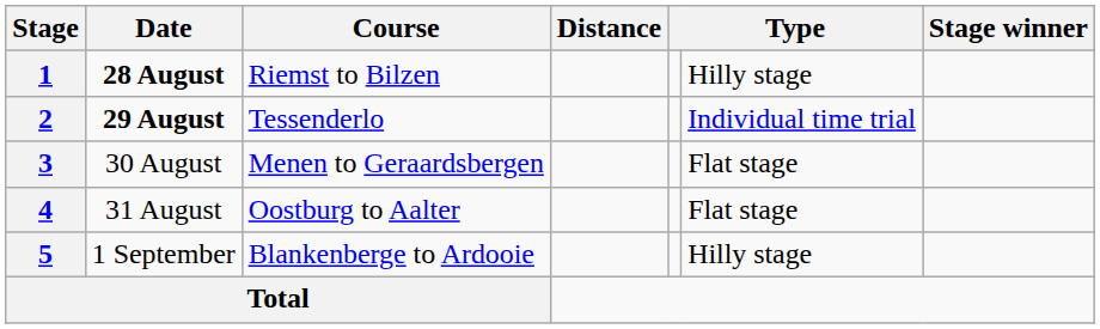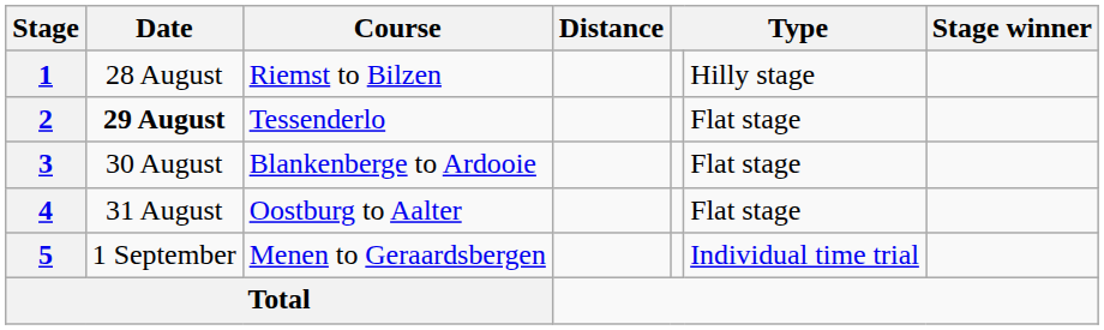 <table class="wikitable">
 <tr>
 <th scope="col">Stage</th>
 <th scope="col">Date</th>
 <th scope="col">Course</th>
 <th scope="col">Distance</th>
 <th scope="col" colspan="2">Type</th>
 <th scope="col">Stage winner</th>
 </tr>
 <tr>
 <th scope="row" style="text-align:center;"><a href='#'>1</a></th>
-<td style="text-align:center;"><strong>28 August</strong></td>
+<td style="text-align:center;">28 August</td>
 <td> <a href='#'>Riemst</a> to  <a href='#'>Bilzen</a></td>
 <td style="text-align:center;"></td>
 <td></td>
 <td>Hilly stage</td>
 <td></td>
 </tr>
 <tr>
 <th scope="row" style="text-align:center;"><a href='#'>2</a></th>
 <td style="text-align:center;"><strong>29 August</strong></td>
 <td> <a href='#'>Tessenderlo</a></td>
 <td style="text-align:center;"></td>
 <td></td>
-<td><a href='#'>Individual time trial</a></td>
+<td>Flat stage</td>
 <td></td>
 </tr>
 <tr>
 <th scope="row" style="text-align:center;"><a href='#'>3</a></th>
 <td style="text-align:center;">30 August</td>
-<td> <a href='#'>Menen</a> to  <a href='#'>Geraardsbergen</a></td>
+<td> <a href='#'>Blankenberge</a> to  <a href='#'>Ardooie</a></td>
 <td style="text-align:center;"></td>
 <td></td>
 <td>Flat stage</td>
 <td></td>
 </tr>
 <tr>
 <th scope="row" style="text-align:center;"><a href='#'>4</a></th>
 <td style="text-align:center;">31 August</td>
 <td> <a href='#'>Oostburg</a> to  <a href='#'>Aalter</a></td>
 <td style="text-align:center;"></td>
 <td></td>
 <td>Flat stage</td>
 <td></td>
 </tr>
 <tr>
 <th scope="row" style="text-align:center;"><a href='#'>5</a></th>
 <td style="text-align:center;">1 September</td>
-<td> <a href='#'>Blankenberge</a> to  <a href='#'>Ardooie</a></td>
+<td> <a href='#'>Menen</a> to  <a href='#'>Geraardsbergen</a></td>
 <td style="text-align:center;"></td>
 <td></td>
-<td>Hilly stage</td>
+<td><a href='#'>Individual time trial</a></td>
 <td></td>
 </tr>
 <tr>
 <th colspan="3">Total</th>
 <td colspan="4" style="text-align:center;"></td>
 </tr>
 </table>
